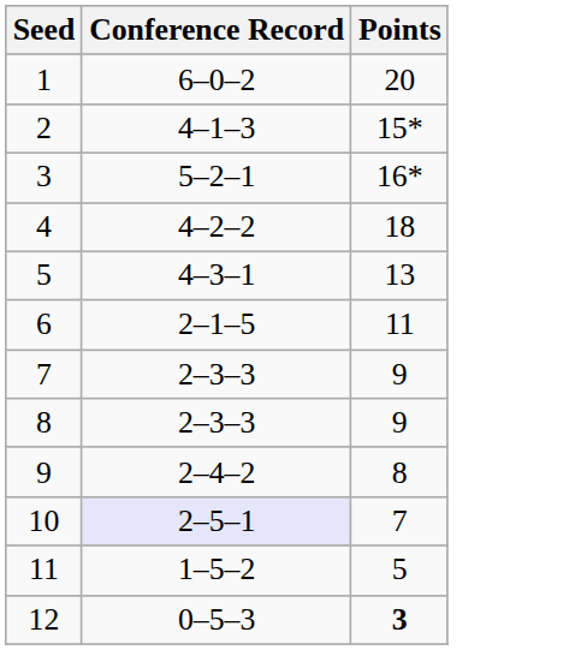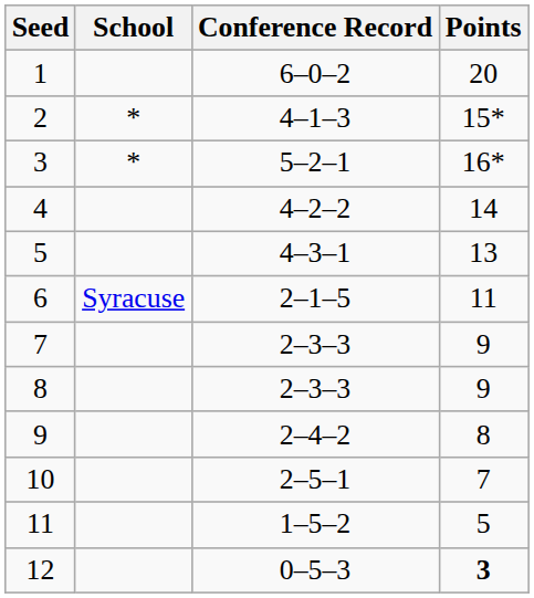 <table class="wikitable" style="text-align:center">
 <tr>
 <th>Seed</th>
+<th>School</th>
 <th>Conference Record</th>
 <th>Points</th>
 </tr>
 <tr>
 <td>1</td>
+<td></td>
 <td>6–0–2</td>
 <td>20</td>
 </tr>
 <tr>
 <td>2</td>
+<td>*</td>
 <td>4–1–3</td>
 <td>15*</td>
 </tr>
 <tr>
 <td>3</td>
+<td>*</td>
 <td>5–2–1</td>
 <td>16*</td>
 </tr>
 <tr>
 <td>4</td>
+<td></td>
 <td>4–2–2</td>
-<td>18</td>
+<td>14</td>
 </tr>
 <tr>
 <td>5</td>
+<td></td>
 <td>4–3–1</td>
 <td>13</td>
 </tr>
 <tr>
 <td>6</td>
+<td><a href='#'>Syracuse</a></td>
 <td>2–1–5</td>
 <td>11</td>
 </tr>
 <tr>
 <td>7</td>
+<td></td>
 <td>2–3–3</td>
 <td>9</td>
 </tr>
 <tr>
 <td>8</td>
+<td></td>
 <td>2–3–3</td>
 <td>9</td>
 </tr>
 <tr>
 <td>9</td>
+<td></td>
 <td>2–4–2</td>
 <td>8</td>
 </tr>
 <tr>
 <td>10</td>
-<td style="background: lavender;">2–5–1</td>
+<td></td>
+<td>2–5–1</td>
 <td>7</td>
 </tr>
 <tr>
 <td>11</td>
+<td></td>
 <td>1–5–2</td>
 <td>5</td>
 </tr>
 <tr>
 <td>12</td>
+<td></td>
 <td>0–5–3</td>
 <td><strong>3</strong></td>
 </tr>
 </table>
